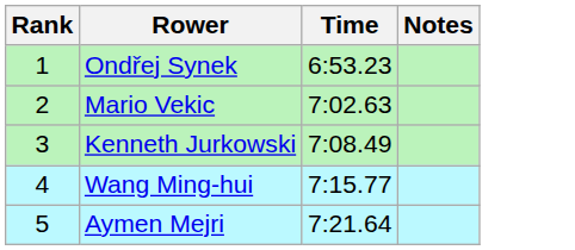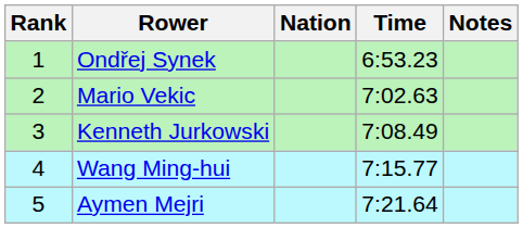 <table class="wikitable sortable" style="text-align:center">
 <tr>
 <th>Rank</th>
 <th>Rower</th>
+<th>Nation</th>
 <th>Time</th>
 <th>Notes</th>
 </tr>
 <tr bgcolor=bbf3bb>
 <td>1</td>
 <td align=left><a href='#'>Ondřej Synek</a></td>
+<td align=left></td>
 <td>6:53.23</td>
 <td></td>
 </tr>
 <tr bgcolor=bbf3bb>
 <td>2</td>
 <td align=left><a href='#'>Mario Vekic</a></td>
+<td align=left></td>
 <td>7:02.63</td>
 <td></td>
 </tr>
 <tr bgcolor=bbf3bb>
 <td>3</td>
 <td align=left><a href='#'>Kenneth Jurkowski</a></td>
+<td align=left></td>
 <td>7:08.49</td>
 <td></td>
 </tr>
 <tr bgcolor=bbf9ff>
 <td>4</td>
 <td align=left><a href='#'>Wang Ming-hui</a></td>
+<td align=left></td>
 <td>7:15.77</td>
 <td></td>
 </tr>
 <tr bgcolor=bbf9ff>
 <td>5</td>
 <td align=left><a href='#'>Aymen Mejri</a></td>
+<td align=left></td>
 <td>7:21.64</td>
 <td></td>
 </tr>
 </table>
